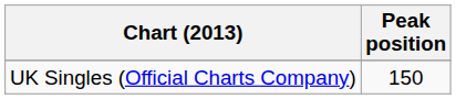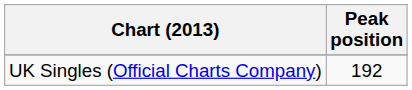 <table class="wikitable sortable">
 <tr>
 <th>Chart (2013)</th>
 <th>Peak<br>position</th>
 </tr>
 <tr>
 </tr>
 <tr>
 </tr>
 <tr>
 <td>UK Singles (<a href='#'>Official Charts Company</a>)</td>
-<td style="text-align:center;">150</td>
+<td style="text-align:center;">192</td>
 </tr>
 </table>
